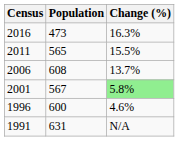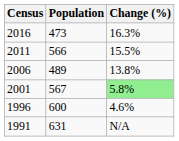 <table class="wikitable">
 <tr>
 <th>Census</th>
 <th>Population</th>
 <th>Change (%)</th>
 </tr>
 <tr>
 <td>2016</td>
 <td>473</td>
 <td>16.3%</td>
 </tr>
 <tr>
 <td>2011</td>
-<td>565</td>
+<td>566</td>
 <td>15.5%</td>
 </tr>
 <tr>
 <td>2006</td>
-<td>608</td>
-<td>13.7%</td>
+<td>489</td>
+<td>13.8%</td>
 </tr>
 <tr>
 <td>2001</td>
 <td>567</td>
 <td style="background: lightgreen;">5.8%</td>
 </tr>
 <tr>
 <td>1996</td>
 <td>600</td>
 <td>4.6%</td>
 </tr>
 <tr>
 <td>1991</td>
 <td>631</td>
 <td>N/A</td>
 </tr>
 </table>
